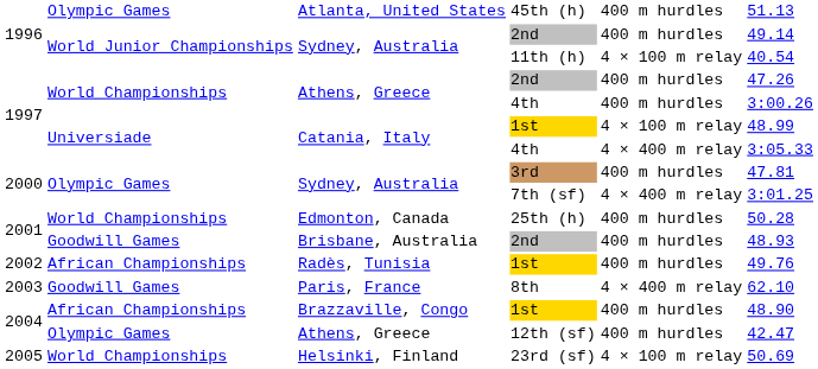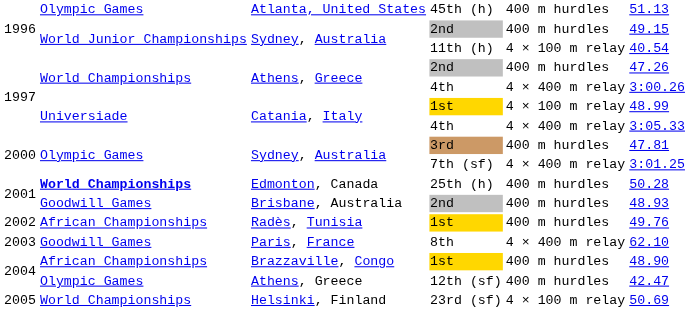 <table>
 <tr>
 <td rowspan=3>1996</td>
 <td><a href='#'>Olympic Games</a></td>
 <td><a href='#'>Atlanta, United States</a></td>
 <td>45th (h)</td>
 <td>400 m hurdles</td>
 <td><a href='#'>51.13</a></td>
 </tr>
 <tr>
 <td rowspan=2><a href='#'>World Junior Championships</a></td>
 <td rowspan=2><a href='#'>Sydney</a>, <a href='#'>Australia</a></td>
 <td bgcolor=silver>2nd</td>
 <td>400 m hurdles</td>
-<td><a href='#'>49.14</a></td>
+<td><a href='#'>49.15</a></td>
 </tr>
 <tr>
 <td>11th (h)</td>
 <td>4 × 100 m relay</td>
 <td><a href='#'>40.54</a></td>
 </tr>
 <tr>
 <td rowspan=4>1997</td>
 <td rowspan=2><a href='#'>World Championships</a></td>
 <td rowspan=2><a href='#'>Athens</a>, <a href='#'>Greece</a></td>
 <td bgcolor="silver">2nd</td>
 <td>400 m hurdles</td>
 <td><a href='#'>47.26</a></td>
 </tr>
 <tr>
 <td>4th</td>
-<td>400 m hurdles</td>
+<td>4 × 400 m relay</td>
 <td><a href='#'>3:00.26</a></td>
 </tr>
 <tr>
 <td rowspan=2><a href='#'>Universiade</a></td>
 <td rowspan=2><a href='#'>Catania</a>, <a href='#'>Italy</a></td>
 <td bgcolor="gold">1st</td>
 <td>4 × 100 m relay</td>
 <td><a href='#'>48.99</a></td>
 </tr>
 <tr>
 <td>4th</td>
 <td>4 × 400 m relay</td>
 <td><a href='#'>3:05.33</a></td>
 </tr>
 <tr>
 <td rowspan=2>2000</td>
 <td rowspan=2><a href='#'>Olympic Games</a></td>
 <td rowspan=2><a href='#'>Sydney</a>, <a href='#'>Australia</a></td>
 <td bgcolor="cc9966">3rd</td>
 <td>400 m hurdles</td>
 <td><a href='#'>47.81</a></td>
 </tr>
 <tr>
 <td>7th (sf)</td>
 <td>4 × 400 m relay</td>
 <td><a href='#'>3:01.25</a></td>
 </tr>
 <tr>
 <td rowspan=2>2001</td>
-<td><a href='#'>World Championships</a></td>
+<td><strong><a href='#'>World Championships</a></strong></td>
 <td><a href='#'>Edmonton</a>, Canada</td>
 <td>25th (h)</td>
 <td>400 m hurdles</td>
 <td><a href='#'>50.28</a></td>
 </tr>
 <tr>
 <td><a href='#'>Goodwill Games</a></td>
 <td><a href='#'>Brisbane</a>, Australia</td>
 <td bgcolor="silver">2nd</td>
 <td>400 m hurdles</td>
 <td><a href='#'>48.93</a></td>
 </tr>
 <tr>
 <td>2002</td>
 <td><a href='#'>African Championships</a></td>
 <td><a href='#'>Radès</a>, <a href='#'>Tunisia</a></td>
 <td bgcolor="gold">1st</td>
 <td>400 m hurdles</td>
 <td><a href='#'>49.76</a></td>
 </tr>
 <tr>
 <td>2003</td>
 <td><a href='#'>Goodwill Games</a></td>
 <td><a href='#'>Paris</a>, <a href='#'>France</a></td>
 <td>8th</td>
 <td>4 × 400 m relay</td>
 <td><a href='#'>62.10</a></td>
 </tr>
 <tr>
 <td rowspan=2>2004</td>
 <td><a href='#'>African Championships</a></td>
 <td><a href='#'>Brazzaville</a>, <a href='#'>Congo</a></td>
 <td bgcolor="gold">1st</td>
 <td>400 m hurdles</td>
 <td><a href='#'>48.90</a></td>
 </tr>
 <tr>
 <td><a href='#'>Olympic Games</a></td>
 <td><a href='#'>Athens</a>, Greece</td>
 <td>12th (sf)</td>
 <td>400 m hurdles</td>
 <td><a href='#'>42.47</a></td>
 </tr>
 <tr>
 <td>2005</td>
 <td><a href='#'>World Championships</a></td>
 <td><a href='#'>Helsinki</a>, Finland</td>
 <td>23rd (sf)</td>
 <td>4 × 100 m relay</td>
 <td><a href='#'>50.69</a></td>
 </tr>
 </table>
